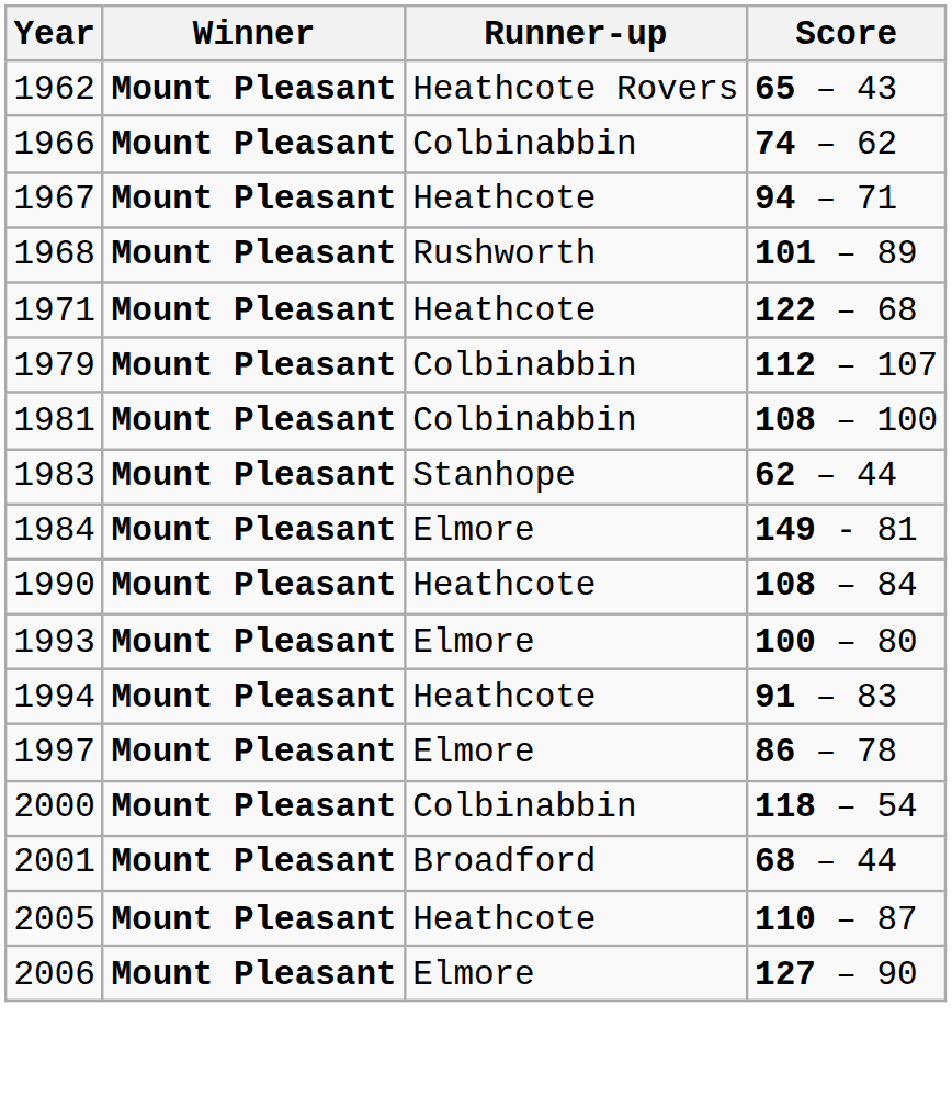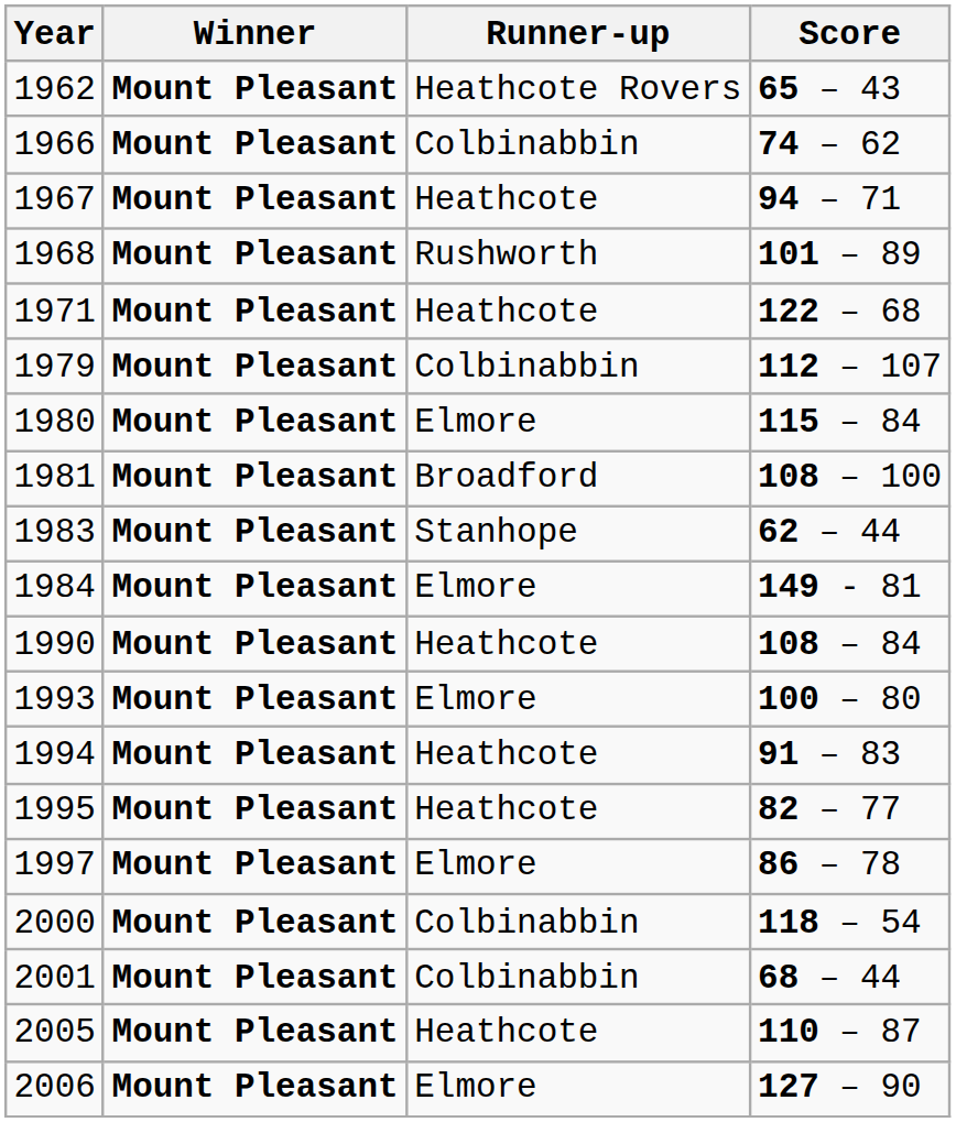 <table class="wikitable">
 <tr>
 <th>Year</th>
 <th>Winner</th>
 <th>Runner-up</th>
 <th>Score</th>
 </tr>
 <tr>
 <td>1962</td>
 <td><strong>Mount Pleasant</strong></td>
 <td>Heathcote Rovers</td>
 <td><strong>65</strong> – 43</td>
 </tr>
 <tr>
 <td>1966</td>
 <td><strong>Mount Pleasant</strong></td>
 <td>Colbinabbin</td>
 <td><strong>74</strong> – 62</td>
 </tr>
 <tr>
 <td>1967</td>
 <td><strong>Mount Pleasant</strong></td>
 <td>Heathcote</td>
 <td><strong>94</strong> – 71</td>
 </tr>
 <tr>
 <td>1968</td>
 <td><strong>Mount Pleasant</strong></td>
 <td>Rushworth</td>
 <td><strong>101</strong> – 89</td>
 </tr>
 <tr>
 <td>1971</td>
 <td><strong>Mount Pleasant</strong></td>
 <td>Heathcote</td>
 <td><strong>122</strong> – 68</td>
 </tr>
 <tr>
 <td>1979</td>
 <td><strong>Mount Pleasant</strong></td>
 <td>Colbinabbin</td>
 <td><strong>112</strong> – 107</td>
 </tr>
 <tr>
+<td>1980</td>
+<td><strong>Mount Pleasant</strong></td>
+<td>Elmore</td>
+<td><strong>115</strong> – 84</td>
+</tr>
+<tr>
 <td>1981</td>
 <td><strong>Mount Pleasant</strong></td>
-<td>Colbinabbin</td>
+<td>Broadford</td>
 <td><strong>108</strong> – 100</td>
 </tr>
 <tr>
 <td>1983</td>
 <td><strong>Mount Pleasant</strong></td>
 <td>Stanhope</td>
 <td><strong>62</strong> – 44</td>
 </tr>
 <tr>
 <td>1984</td>
 <td><strong>Mount Pleasant</strong></td>
 <td>Elmore</td>
 <td><strong>149</strong> - 81</td>
 </tr>
 <tr>
 <td>1990</td>
 <td><strong>Mount Pleasant</strong></td>
 <td>Heathcote</td>
 <td><strong>108</strong> – 84</td>
 </tr>
 <tr>
 <td>1993</td>
 <td><strong>Mount Pleasant</strong></td>
 <td>Elmore</td>
 <td><strong>100</strong> – 80</td>
 </tr>
 <tr>
 <td>1994</td>
 <td><strong>Mount Pleasant</strong></td>
 <td>Heathcote</td>
 <td><strong>91</strong> – 83</td>
 </tr>
 <tr>
+<td>1995</td>
+<td><strong>Mount Pleasant</strong></td>
+<td>Heathcote</td>
+<td><strong>82</strong> – 77</td>
+</tr>
+<tr>
 <td>1997</td>
 <td><strong>Mount Pleasant</strong></td>
 <td>Elmore</td>
 <td><strong>86</strong> – 78</td>
 </tr>
 <tr>
 <td>2000</td>
 <td><strong>Mount Pleasant</strong></td>
 <td>Colbinabbin</td>
 <td><strong>118</strong> – 54</td>
 </tr>
 <tr>
 <td>2001</td>
 <td><strong>Mount Pleasant</strong></td>
-<td>Broadford</td>
+<td>Colbinabbin</td>
 <td><strong>68</strong> – 44</td>
 </tr>
 <tr>
 <td>2005</td>
 <td><strong>Mount Pleasant</strong></td>
 <td>Heathcote</td>
 <td><strong>110</strong> – 87</td>
 </tr>
 <tr>
 <td>2006</td>
 <td><strong>Mount Pleasant</strong></td>
 <td>Elmore</td>
 <td><strong>127</strong> – 90</td>
 </tr>
 <tr>
 </tr>
 </table>
